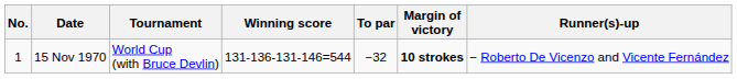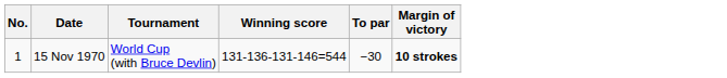 <table class="wikitable" style="font-size:95%;">
 <tr>
 <th>No.</th>
 <th>Date</th>
 <th>Tournament</th>
 <th>Winning score</th>
 <th>To par</th>
 <th>Margin of<br>victory</th>
-<th>Runner(s)-up</th>
 </tr>
 <tr>
 <td align=center>1</td>
 <td align=right>15 Nov 1970</td>
 <td><a href='#'>World Cup</a><br>(with  <a href='#'>Bruce Devlin</a>)</td>
 <td align=right>131-136-131-146=544</td>
-<td align=center>−32</td>
+<td align=center>−30</td>
 <td><strong>10 strokes</strong></td>
-<td> − <a href='#'>Roberto De Vicenzo</a> and <a href='#'>Vicente Fernández</a></td>
 </tr>
 </table>
